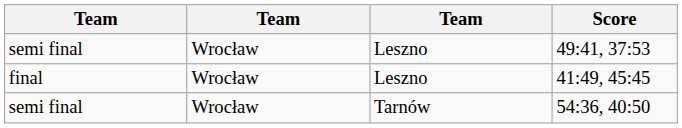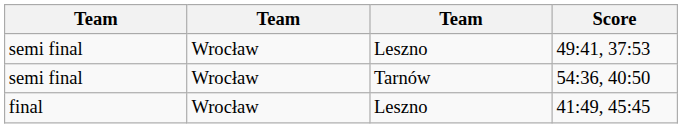 <table class="wikitable" style="font-size: 100%">
 <tr>
 <th width=150>Team</th>
 <th width=150>Team</th>
 <th width=150>Team</th>
 <th width=100>Score</th>
 </tr>
 <tr>
 <td>semi final</td>
 <td>Wrocław</td>
 <td>Leszno</td>
 <td>49:41, 37:53</td>
 </tr>
 <tr>
+<td>semi final</td>
+<td>Wrocław</td>
+<td>Tarnów</td>
+<td>54:36, 40:50</td>
+</tr>
+<tr>
 <td>final</td>
 <td>Wrocław</td>
 <td>Leszno</td>
 <td>41:49, 45:45</td>
 </tr>
-<tr>
-<td>semi final</td>
-<td>Wrocław</td>
-<td>Tarnów</td>
-<td>54:36, 40:50</td>
-</tr>
 </table>
